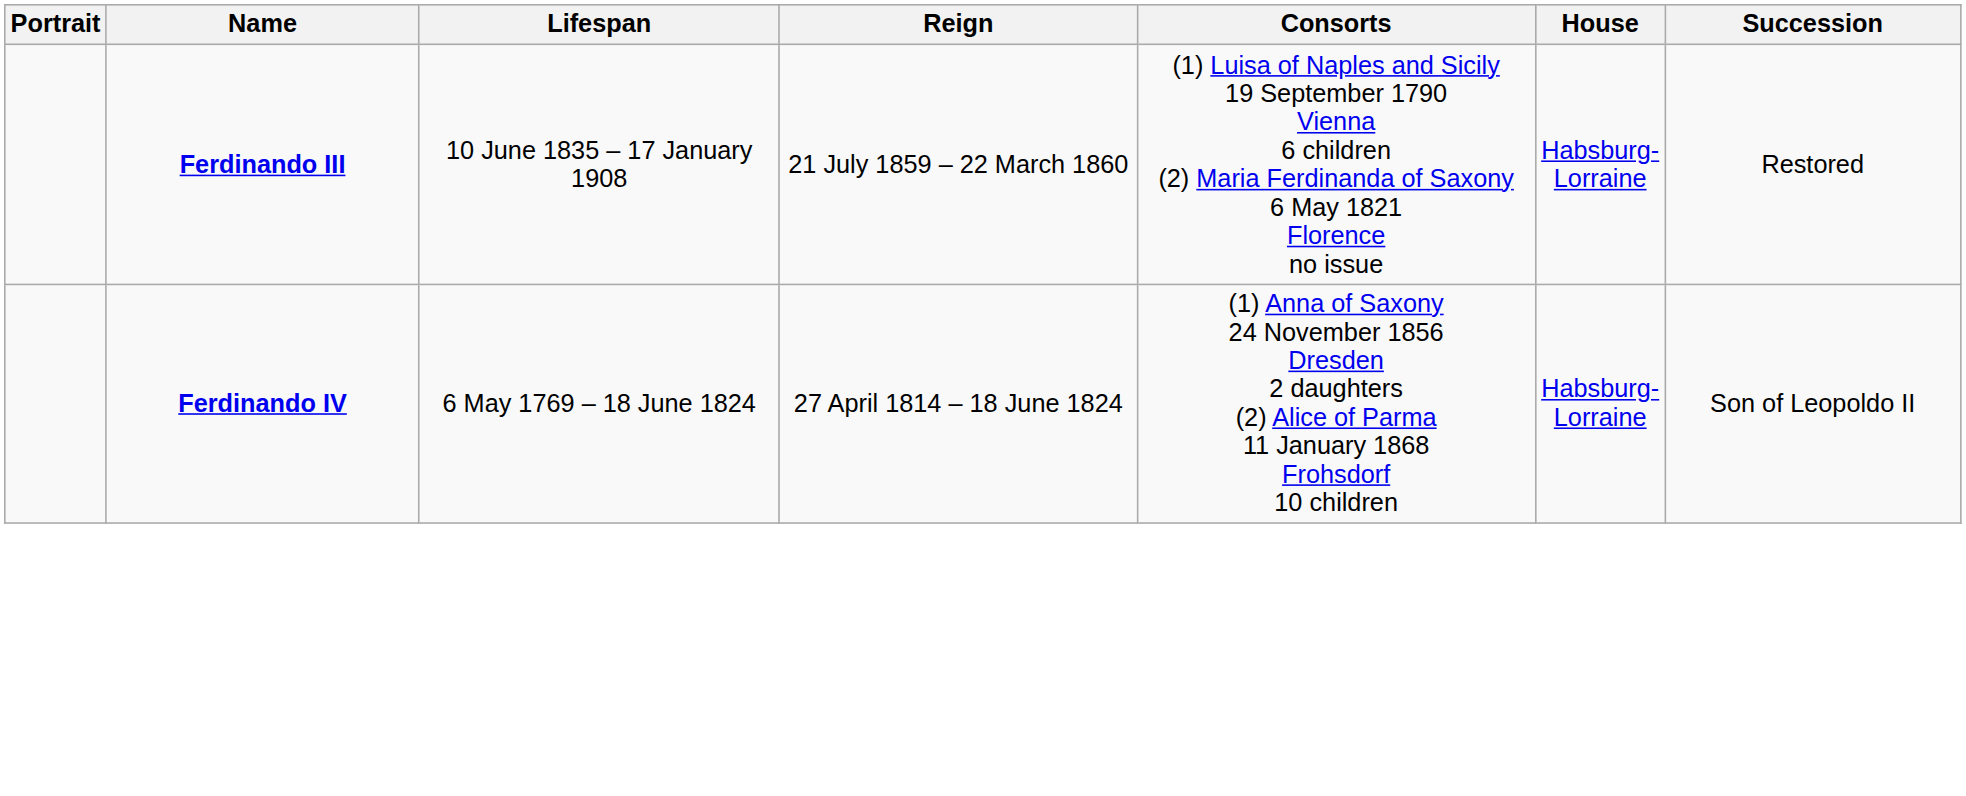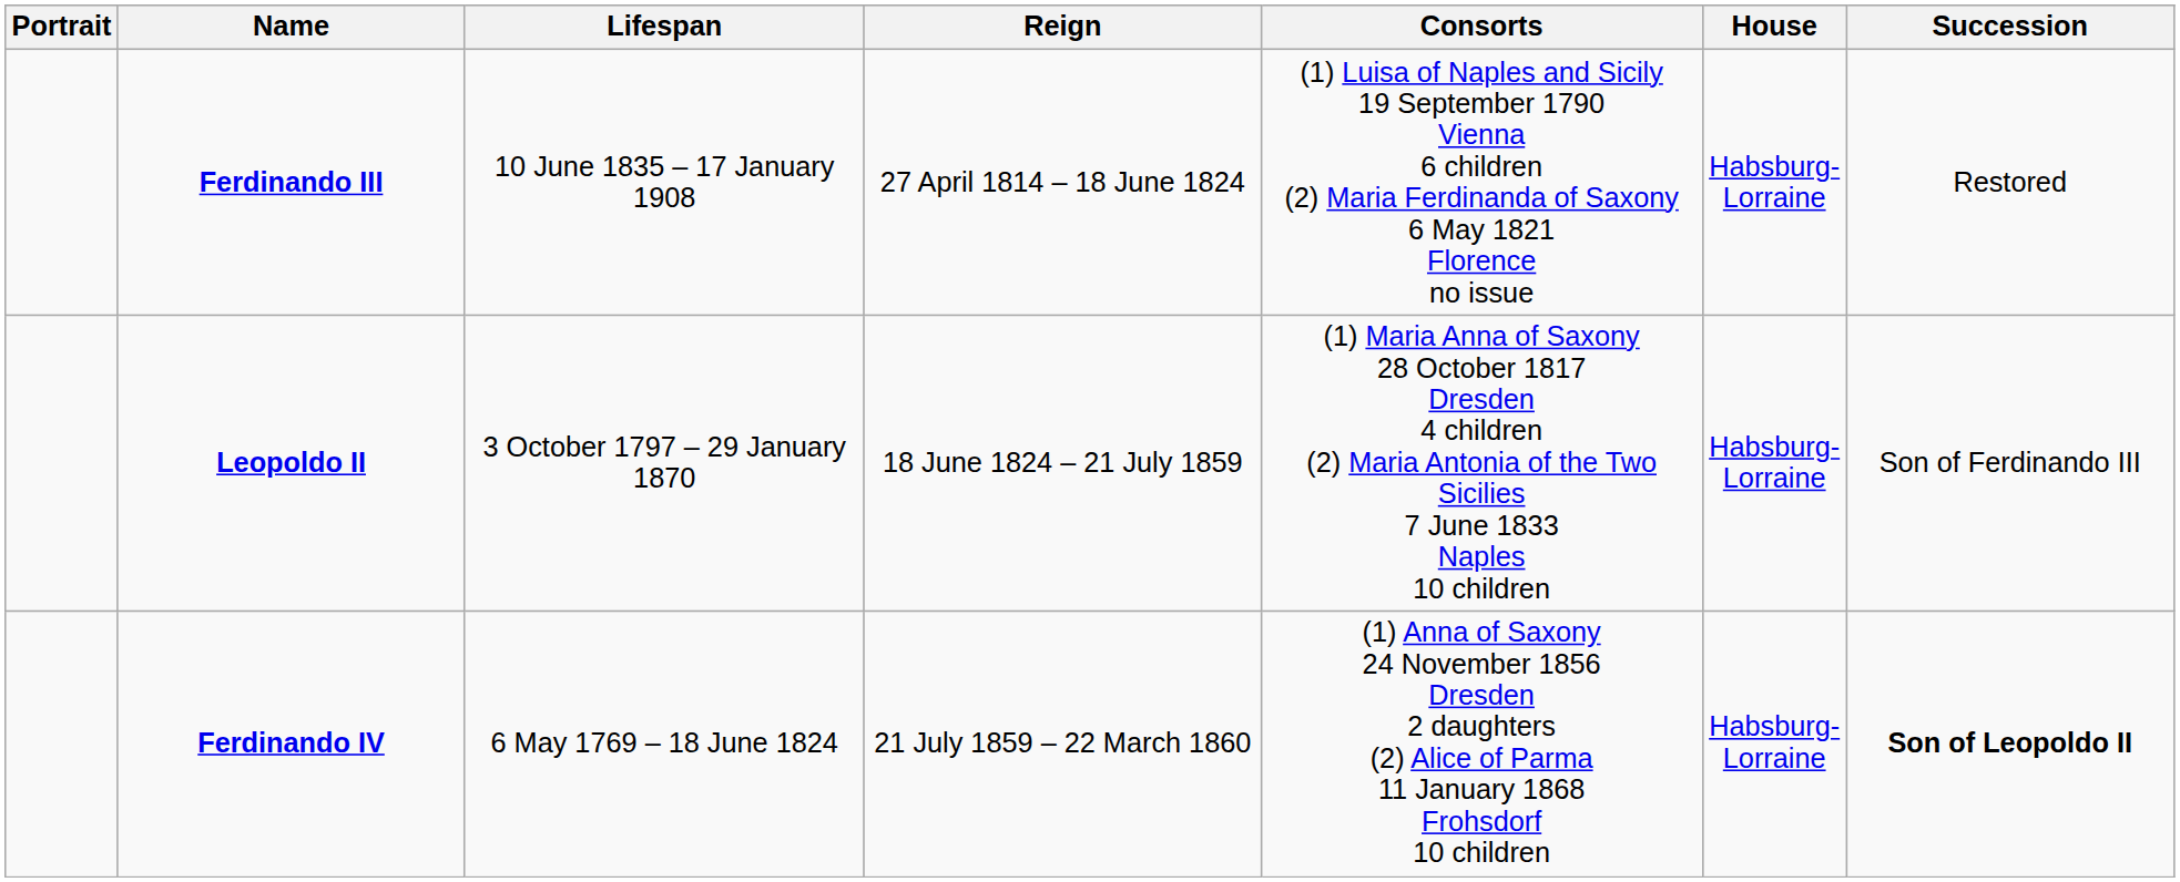 <table width=98% class="wikitable" style="text-align:center;">
 <tr>
 <th width="5%">Portrait</th>
 <th width="17%">Name</th>
 <th width="20%">Lifespan</th>
 <th width="20%">Reign</th>
 <th width="22%">Consorts</th>
 <th>House</th>
 <th width="28%">Succession</th>
 </tr>
 <tr>
 <td></td>
 <td><a href='#'><strong>Ferdinando III</strong></a></td>
 <td>10 June 1835 – 17 January 1908</td>
-<td>21 July 1859 – 22 March 1860</td>
+<td>27 April 1814 – 18 June 1824</td>
 <td>(1) <a href='#'>Luisa of Naples and Sicily</a><br>19 September 1790<br><a href='#'>Vienna</a><br>6 children<br>(2) <a href='#'>Maria Ferdinanda of Saxony</a><br>6 May 1821<br><a href='#'>Florence</a><br>no issue</td>
 <td><a href='#'>Habsburg-Lorraine</a></td>
 <td>Restored</td>
 </tr>
 <tr>
 <td></td>
+<td><a href='#'><strong>Leopoldo II</strong></a></td>
+<td>3 October 1797 – 29 January 1870</td>
+<td>18 June 1824 – 21 July 1859</td>
+<td>(1) <a href='#'>Maria Anna of Saxony</a><br>28 October 1817<br><a href='#'>Dresden</a><br>4 children<br>(2) <a href='#'>Maria Antonia of the Two Sicilies</a><br>7 June 1833<br><a href='#'>Naples</a><br>10 children</td>
+<td><a href='#'>Habsburg-Lorraine</a></td>
+<td>Son of Ferdinando III</td>
+</tr>
+<tr>
+<td></td>
 <td><a href='#'><strong>Ferdinando IV</strong></a></td>
 <td>6 May 1769 – 18 June 1824</td>
-<td>27 April 1814 – 18 June 1824</td>
+<td>21 July 1859 – 22 March 1860</td>
 <td>(1) <a href='#'>Anna of Saxony</a><br>24 November 1856<br><a href='#'>Dresden</a><br>2 daughters<br>(2) <a href='#'>Alice of Parma</a><br>11 January 1868<br><a href='#'>Frohsdorf</a><br>10 children</td>
 <td><a href='#'>Habsburg-Lorraine</a></td>
-<td>Son of Leopoldo II</td>
+<td><strong>Son of Leopoldo II</strong></td>
 </tr>
 </table>
